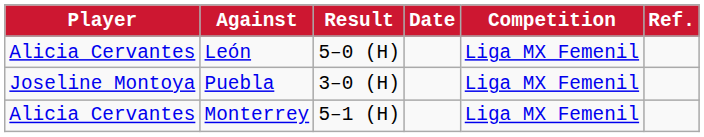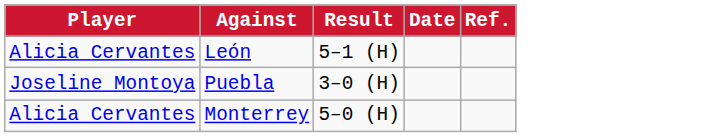 <table class="wikitable">
 <tr>
 <th style=background-color:#CD1731;color:#FFFFFF>Player</th>
 <th style=background-color:#CD1731;color:#FFFFFF>Against</th>
 <th style=background-color:#CD1731;color:#FFFFFF>Result</th>
 <th style=background-color:#CD1731;color:#FFFFFF>Date</th>
-<th style=background-color:#CD1731;color:#FFFFFF>Competition</th>
 <th style=background-color:#CD1731;color:#FFFFFF>Ref.</th>
 </tr>
 <tr>
 <td> <a href='#'>Alicia Cervantes</a></td>
 <td><a href='#'>León</a></td>
-<td>5–0 (H)</td>
+<td>5–1 (H)</td>
 <td></td>
-<td><a href='#'>Liga MX Femenil</a></td>
 <td align=center></td>
 </tr>
 <tr>
 <td> <a href='#'>Joseline Montoya</a></td>
 <td><a href='#'>Puebla</a></td>
 <td>3–0 (H)</td>
 <td></td>
-<td><a href='#'>Liga MX Femenil</a></td>
 <td align=center></td>
 </tr>
 <tr>
 <td> <a href='#'>Alicia Cervantes</a></td>
 <td><a href='#'>Monterrey</a></td>
-<td>5–1 (H)</td>
+<td>5–0 (H)</td>
 <td></td>
-<td><a href='#'>Liga MX Femenil</a></td>
 <td align=center></td>
 </tr>
 </table>
